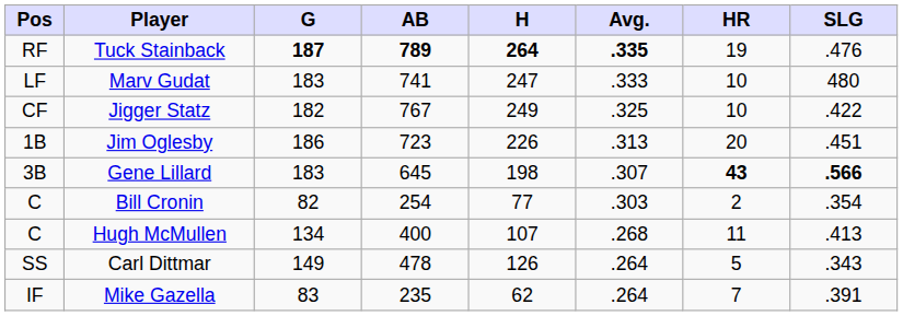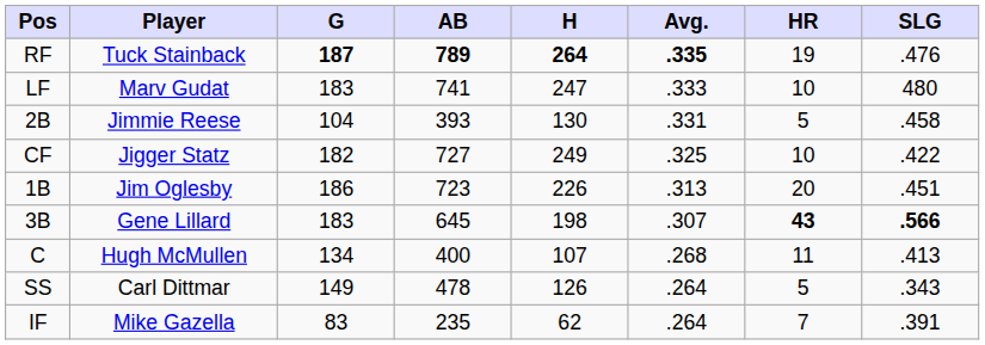 <table class="wikitable sortable">
 <tr>
 <th style="background:#ddf; width:5%;">Pos</th>
 <th style="background:#ddf; width:16%;">Player</th>
 <th style="background:#ddf; width:9%;">G</th>
 <th style="background:#ddf; width:9%;">AB</th>
 <th style="background:#ddf; width:9%;">H</th>
 <th style="background:#ddf; width:9%;">Avg.</th>
 <th style="background:#ddf; width:9%;">HR</th>
 <th style="background:#ddf; width:9%;">SLG</th>
 </tr>
 <tr style="text-align:center;">
 <td>RF</td>
 <td><a href='#'>Tuck Stainback</a></td>
 <td><strong>187</strong></td>
 <td><strong>789</strong></td>
 <td><strong>264</strong></td>
 <td><strong>.335</strong></td>
 <td>19</td>
 <td>.476</td>
 </tr>
 <tr style="text-align:center;">
 <td>LF</td>
 <td><a href='#'>Marv Gudat</a></td>
 <td>183</td>
 <td>741</td>
 <td>247</td>
 <td>.333</td>
 <td>10</td>
 <td>480</td>
 </tr>
 <tr style="text-align:center;">
+<td>2B</td>
+<td><a href='#'>Jimmie Reese</a></td>
+<td>104</td>
+<td>393</td>
+<td>130</td>
+<td>.331</td>
+<td>5</td>
+<td>.458</td>
+</tr>
+<tr style="text-align:center;">
 <td>CF</td>
 <td><a href='#'>Jigger Statz</a></td>
 <td>182</td>
-<td>767</td>
+<td>727</td>
 <td>249</td>
 <td>.325</td>
 <td>10</td>
 <td>.422</td>
 </tr>
 <tr style="text-align:center;">
 <td>1B</td>
 <td><a href='#'>Jim Oglesby</a></td>
 <td>186</td>
 <td>723</td>
 <td>226</td>
 <td>.313</td>
 <td>20</td>
 <td>.451</td>
 </tr>
 <tr style="text-align:center;">
 <td>3B</td>
 <td><a href='#'>Gene Lillard</a></td>
 <td>183</td>
 <td>645</td>
 <td>198</td>
 <td>.307</td>
 <td><strong>43</strong></td>
 <td><strong>.566</strong></td>
-</tr>
-<tr style="text-align:center;">
-<td>C</td>
-<td><a href='#'>Bill Cronin</a></td>
-<td>82</td>
-<td>254</td>
-<td>77</td>
-<td>.303</td>
-<td>2</td>
-<td>.354</td>
 </tr>
 <tr style="text-align:center;">
 <td>C</td>
 <td><a href='#'>Hugh McMullen</a></td>
 <td>134</td>
 <td>400</td>
 <td>107</td>
 <td>.268</td>
 <td>11</td>
 <td>.413</td>
 </tr>
 <tr style="text-align:center;">
 <td>SS</td>
 <td>Carl Dittmar</td>
 <td>149</td>
 <td>478</td>
 <td>126</td>
 <td>.264</td>
 <td>5</td>
 <td>.343</td>
 </tr>
 <tr style="text-align:center;">
 <td>IF</td>
 <td><a href='#'>Mike Gazella</a></td>
 <td>83</td>
 <td>235</td>
 <td>62</td>
 <td>.264</td>
 <td>7</td>
 <td>.391</td>
 </tr>
 </table>
